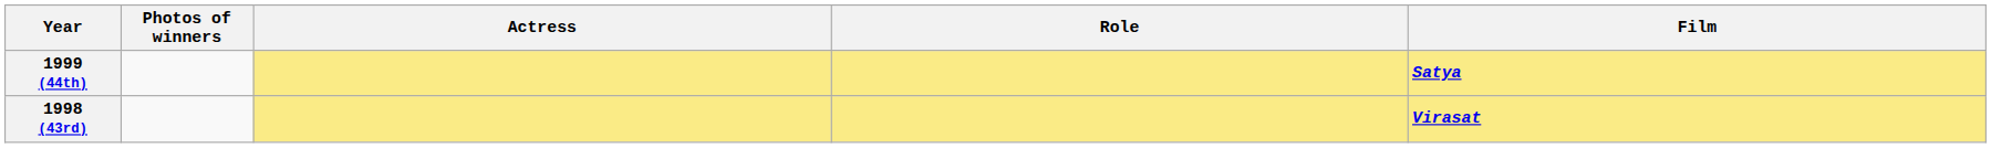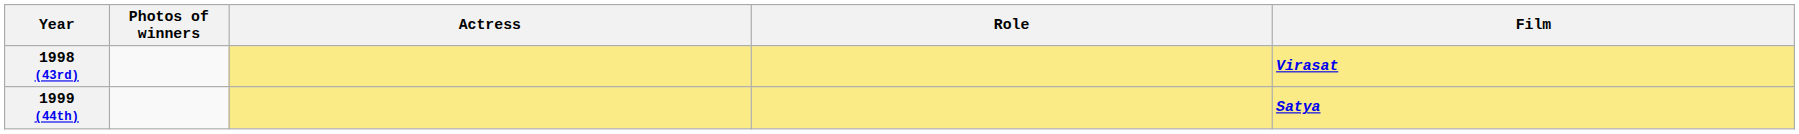 <table class="wikitable sortable" style="text-align:left;">
 <tr>
 <th scope="col" style="width:3%; text-align:center;">Year</th>
 <th scope="col" style="width:3%;text-align:center;">Photos of winners</th>
 <th scope="col" style="width:15%;text-align:center;">Actress</th>
 <th scope="col" style="width:15%;text-align:center;">Role</th>
 <th scope="col" style="width:15%;text-align:center;">Film</th>
 </tr>
 <tr>
+<th scope="row" style="text-align:center">1998 <br><small><a href='#'>(43rd)</a> </small></th>
+<td rowspan=1 style="text-align:center"></td>
+<td style="background:#FAEB86;"><strong></strong> </td>
+<td style="background:#FAEB86;"><strong></strong></td>
+<td style="background:#FAEB86;"><strong><em><a href='#'>Virasat</a></em></strong></td>
+</tr>
+<tr>
 <th scope="row" style="text-align:center">1999 <br><small><a href='#'>(44th)</a> </small></th>
 <td rowspan=1 style="text-align:center"></td>
 <td style="background:#FAEB86;"><strong></strong> </td>
 <td style="background:#FAEB86;"><strong></strong></td>
 <td style="background:#FAEB86;"><strong><em><a href='#'>Satya</a></em></strong></td>
 </tr>
-<tr>
-<th scope="row" style="text-align:center">1998 <br><small><a href='#'>(43rd)</a> </small></th>
-<td rowspan=1 style="text-align:center"></td>
-<td style="background:#FAEB86;"><strong></strong> </td>
-<td style="background:#FAEB86;"><strong></strong></td>
-<td style="background:#FAEB86;"><strong><em><a href='#'>Virasat</a></em></strong></td>
-</tr>
 </table>
